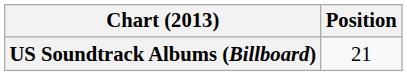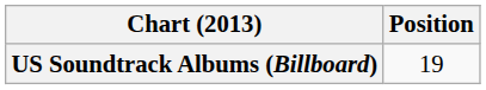 <table class="wikitable plainrowheaders" style="text-align:center">
 <tr>
 <th scope="col">Chart (2013)</th>
 <th scope="col">Position</th>
 </tr>
 <tr>
 <th scope="row">US Soundtrack Albums (<em>Billboard</em>)</th>
-<td>21</td>
+<td>19</td>
 </tr>
 </table>
